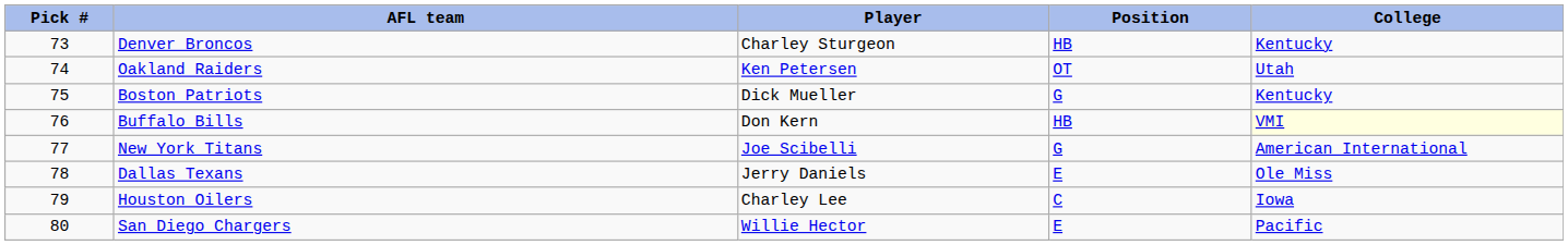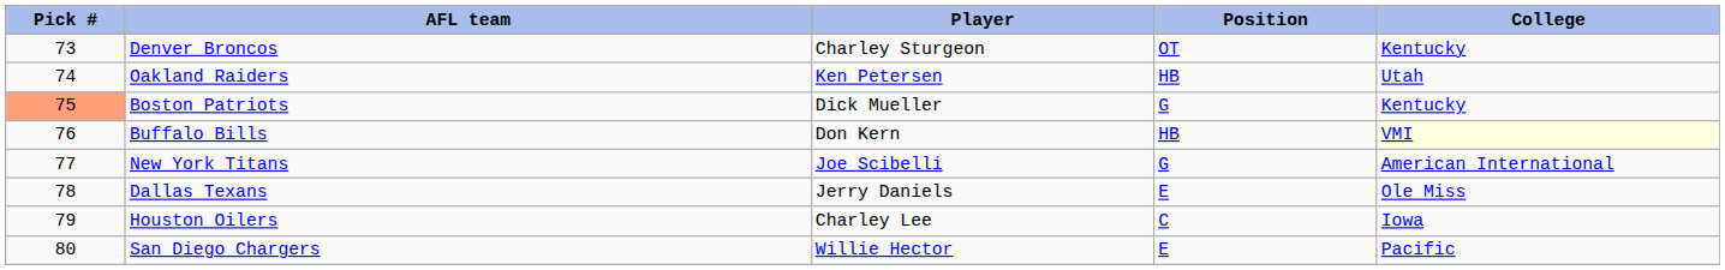 <table class="wikitable sortable sortable" style="width: 100%">
 <tr>
 <th style="background:#A8BDEC;" width=7%>Pick #</th>
 <th width=40% style="background:#A8BDEC;">AFL team</th>
 <th width=20% style="background:#A8BDEC;">Player</th>
 <th width=13% style="background:#A8BDEC;">Position</th>
 <th style="background:#A8BDEC;">College</th>
 </tr>
 <tr>
 <td align="center">73</td>
 <td><a href='#'>Denver Broncos</a></td>
 <td>Charley Sturgeon</td>
-<td><a href='#'>HB</a></td>
+<td><a href='#'>OT</a></td>
 <td><a href='#'>Kentucky</a></td>
 </tr>
 <tr>
 <td align="center">74</td>
 <td><a href='#'>Oakland Raiders</a></td>
 <td><a href='#'>Ken Petersen</a></td>
-<td><a href='#'>OT</a></td>
+<td><a href='#'>HB</a></td>
 <td><a href='#'>Utah</a></td>
 </tr>
 <tr>
-<td align="center">75</td>
+<td align="center" style="background: lightsalmon;">75</td>
 <td><a href='#'>Boston Patriots</a></td>
 <td>Dick Mueller</td>
 <td><a href='#'>G</a></td>
 <td><a href='#'>Kentucky</a></td>
 </tr>
 <tr>
 <td align="center">76</td>
 <td><a href='#'>Buffalo Bills</a></td>
 <td>Don Kern</td>
 <td><a href='#'>HB</a></td>
 <td style="background: lightyellow;"><a href='#'>VMI</a></td>
 </tr>
 <tr>
 <td align="center">77</td>
 <td><a href='#'>New York Titans</a></td>
 <td><a href='#'>Joe Scibelli</a></td>
 <td><a href='#'>G</a></td>
 <td><a href='#'>American International</a></td>
 </tr>
 <tr>
 <td align="center">78</td>
 <td><a href='#'>Dallas Texans</a></td>
 <td>Jerry Daniels</td>
 <td><a href='#'>E</a></td>
 <td><a href='#'>Ole Miss</a></td>
 </tr>
 <tr>
 <td align="center">79</td>
 <td><a href='#'>Houston Oilers</a></td>
 <td>Charley Lee</td>
 <td><a href='#'>C</a></td>
 <td><a href='#'>Iowa</a></td>
 </tr>
 <tr>
 <td align="center">80</td>
 <td><a href='#'>San Diego Chargers</a></td>
 <td><a href='#'>Willie Hector</a></td>
 <td><a href='#'>E</a></td>
 <td><a href='#'>Pacific</a></td>
 </tr>
 </table>
